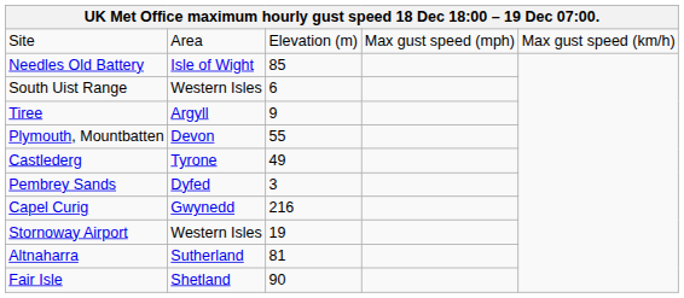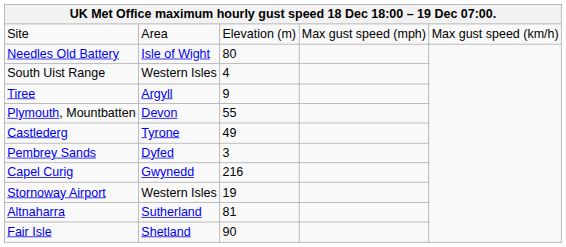 <table class="wikitable collapsible collapsed">
 <tr>
 <th colspan="5">UK Met Office maximum hourly gust speed 18 Dec 18:00 – 19 Dec 07:00.</th>
 </tr>
 <tr>
 <td colspan="1">Site</td>
 <td colspan="1">Area</td>
 <td colspan="1">Elevation (m)</td>
 <td colspan="1">Max gust speed (mph)</td>
 <td colspan="1">Max gust speed (km/h)</td>
 </tr>
 <tr>
 <td><a href='#'>Needles Old Battery</a></td>
 <td><a href='#'>Isle of Wight</a></td>
-<td>85</td>
+<td>80</td>
 <td></td>
 </tr>
 <tr>
 <td>South Uist Range</td>
 <td>Western Isles</td>
-<td>6</td>
+<td>4</td>
 <td></td>
 </tr>
 <tr>
 <td><a href='#'>Tiree</a></td>
 <td><a href='#'>Argyll</a></td>
 <td>9</td>
 <td></td>
 </tr>
 <tr>
 <td><a href='#'>Plymouth</a>, Mountbatten</td>
 <td><a href='#'>Devon</a></td>
 <td>55</td>
 <td></td>
 </tr>
 <tr>
 <td><a href='#'>Castlederg</a></td>
 <td><a href='#'>Tyrone</a></td>
 <td>49</td>
 <td></td>
 </tr>
 <tr>
 <td><a href='#'>Pembrey Sands</a></td>
 <td><a href='#'>Dyfed</a></td>
 <td>3</td>
 <td></td>
 </tr>
 <tr>
 <td><a href='#'>Capel Curig</a></td>
 <td><a href='#'>Gwynedd</a></td>
 <td>216</td>
 <td></td>
 </tr>
 <tr>
 <td><a href='#'>Stornoway Airport</a></td>
 <td>Western Isles</td>
 <td>19</td>
 <td></td>
 </tr>
 <tr>
 <td><a href='#'>Altnaharra</a></td>
 <td><a href='#'>Sutherland</a></td>
 <td>81</td>
 <td></td>
 </tr>
 <tr>
 <td><a href='#'>Fair Isle</a></td>
 <td><a href='#'>Shetland</a></td>
 <td>90</td>
 <td></td>
 </tr>
 </table>
